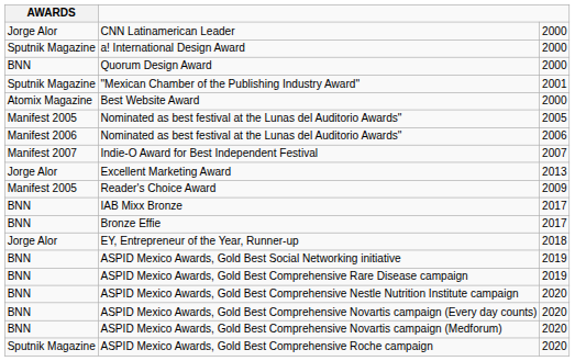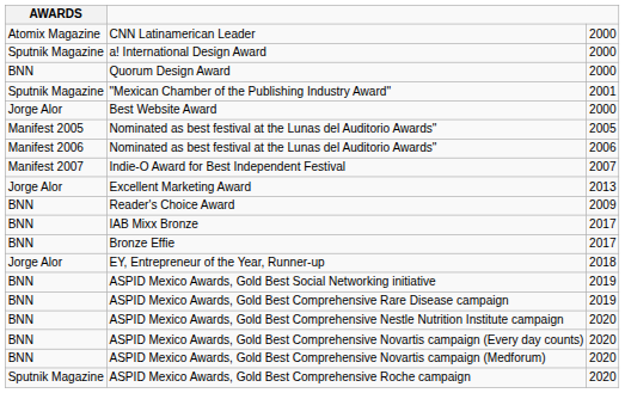 <table class="wikitable">
 <tr>
 <th>AWARDS</th>
 </tr>
 <tr>
-<td>Jorge Alor</td>
+<td>Atomix Magazine</td>
 <td>CNN Latinamerican Leader </td>
 <td>2000</td>
 </tr>
 <tr>
 <td>Sputnik Magazine</td>
 <td>a! International Design Award</td>
 <td>2000</td>
 </tr>
 <tr>
 <td>BNN</td>
 <td>Quorum Design Award</td>
 <td>2000</td>
 </tr>
 <tr>
 <td>Sputnik Magazine</td>
 <td>"Mexican Chamber of the Publishing Industry Award"</td>
 <td>2001</td>
 </tr>
 <tr>
-<td>Atomix Magazine</td>
+<td>Jorge Alor</td>
 <td>Best Website Award</td>
 <td>2000</td>
 </tr>
 <tr>
 <td>Manifest 2005</td>
 <td>Nominated as best festival at the Lunas del Auditorio Awards"</td>
 <td>2005</td>
 </tr>
 <tr>
 <td>Manifest 2006</td>
 <td>Nominated as best festival at the Lunas del Auditorio Awards"</td>
 <td>2006</td>
 </tr>
 <tr>
 <td>Manifest 2007</td>
 <td>Indie-O Award for Best Independent Festival</td>
 <td>2007</td>
 </tr>
 <tr>
 <td>Jorge Alor</td>
 <td>Excellent Marketing Award</td>
 <td>2013</td>
 </tr>
 <tr>
-<td>Manifest 2005</td>
+<td>BNN</td>
 <td>Reader's Choice Award</td>
 <td>2009</td>
 </tr>
 <tr>
 <td>BNN</td>
 <td>IAB Mixx Bronze</td>
 <td>2017</td>
 </tr>
 <tr>
 <td>BNN</td>
 <td>Bronze Effie</td>
 <td>2017</td>
 </tr>
 <tr>
 <td>Jorge Alor</td>
 <td>EY, Entrepreneur of the Year, Runner-up</td>
 <td>2018</td>
 </tr>
 <tr>
 <td>BNN</td>
 <td>ASPID Mexico Awards, Gold Best Social Networking initiative</td>
 <td>2019</td>
 </tr>
 <tr>
 <td>BNN</td>
 <td>ASPID Mexico Awards, Gold Best Comprehensive Rare Disease campaign</td>
 <td>2019</td>
 </tr>
 <tr>
 <td>BNN</td>
 <td>ASPID Mexico Awards, Gold Best Comprehensive Nestle Nutrition Institute campaign</td>
 <td>2020</td>
 </tr>
 <tr>
 <td>BNN</td>
 <td>ASPID Mexico Awards, Gold Best Comprehensive Novartis campaign (Every day counts)</td>
 <td>2020</td>
 </tr>
 <tr>
 <td>BNN</td>
 <td>ASPID Mexico Awards, Gold Best Comprehensive Novartis campaign (Medforum)</td>
 <td>2020</td>
 </tr>
 <tr>
 <td>Sputnik Magazine</td>
 <td>ASPID Mexico Awards, Gold Best Comprehensive Roche campaign</td>
 <td>2020</td>
 </tr>
 </table>
